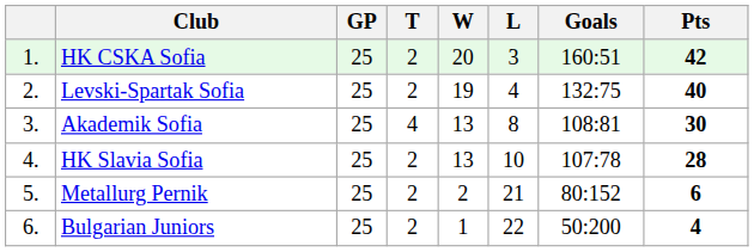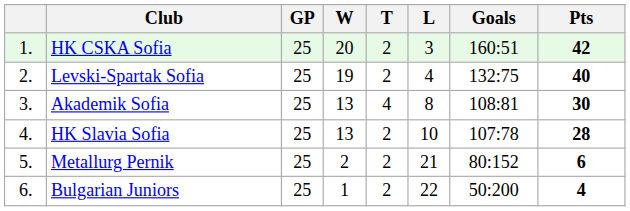 <table class="wikitable">
 <tr>
 <th width="30"></th>
 <th width="200">Club</th>
 <th width="30">GP</th>
+<th width="30">W</th>
 <th width="30">T</th>
-<th width="30">W</th>
 <th width="30">L</th>
 <th width="70">Goals</th>
 <th width="70">Pts</th>
 </tr>
 <tr bgcolor="#e6fae6" align="center">
 <td>1.</td>
 <td align="left"><a href='#'>HK CSKA Sofia</a></td>
 <td>25</td>
+<td>20</td>
 <td>2</td>
-<td>20</td>
 <td>3</td>
 <td>160:51</td>
 <td><strong>42</strong></td>
 </tr>
 <tr bgcolor="#FFFFFF" align="center">
 <td>2.</td>
 <td align="left"><a href='#'>Levski-Spartak Sofia</a></td>
 <td>25</td>
+<td>19</td>
 <td>2</td>
-<td>19</td>
 <td>4</td>
 <td>132:75</td>
 <td><strong>40</strong></td>
 </tr>
 <tr bgcolor="#FFFFFF" align="center">
 <td>3.</td>
 <td align="left"><a href='#'>Akademik Sofia</a></td>
 <td>25</td>
+<td>13</td>
 <td>4</td>
-<td>13</td>
 <td>8</td>
 <td>108:81</td>
 <td><strong>30</strong></td>
 </tr>
 <tr bgcolor="#FFFFFF" align="center">
 <td>4.</td>
 <td align="left"><a href='#'>HK Slavia Sofia</a></td>
 <td>25</td>
+<td>13</td>
 <td>2</td>
-<td>13</td>
 <td>10</td>
 <td>107:78</td>
 <td><strong>28</strong></td>
 </tr>
 <tr bgcolor="#FFFFFF" align="center">
 <td>5.</td>
 <td align="left"><a href='#'>Metallurg Pernik</a></td>
 <td>25</td>
 <td>2</td>
 <td>2</td>
 <td>21</td>
 <td>80:152</td>
 <td><strong>6</strong></td>
 </tr>
 <tr bgcolor="#FFFFFF" align="center">
 <td>6.</td>
 <td align="left"><a href='#'>Bulgarian Juniors</a></td>
 <td>25</td>
+<td>1</td>
 <td>2</td>
-<td>1</td>
 <td>22</td>
 <td>50:200</td>
 <td><strong>4</strong></td>
 </tr>
 </table>
